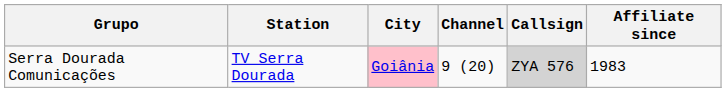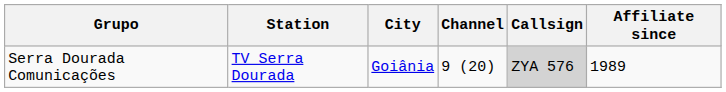 <table class = "wikitable" style = "width: 100%">
 <tr>
 <th>Grupo</th>
 <th>Station</th>
 <th>City</th>
 <th>Channel</th>
 <th>Callsign</th>
 <th>Affiliate since</th>
 </tr>
 <tr>
 <td>Serra Dourada Comunicações</td>
 <td><a href='#'>TV Serra Dourada</a></td>
-<td style="background: pink;"><a href='#'>Goiânia</a></td>
+<td><a href='#'>Goiânia</a></td>
 <td>9 (20)</td>
 <td style="background: lightgrey;">ZYA 576</td>
-<td>1983</td>
+<td>1989</td>
 </tr>
 </table>
